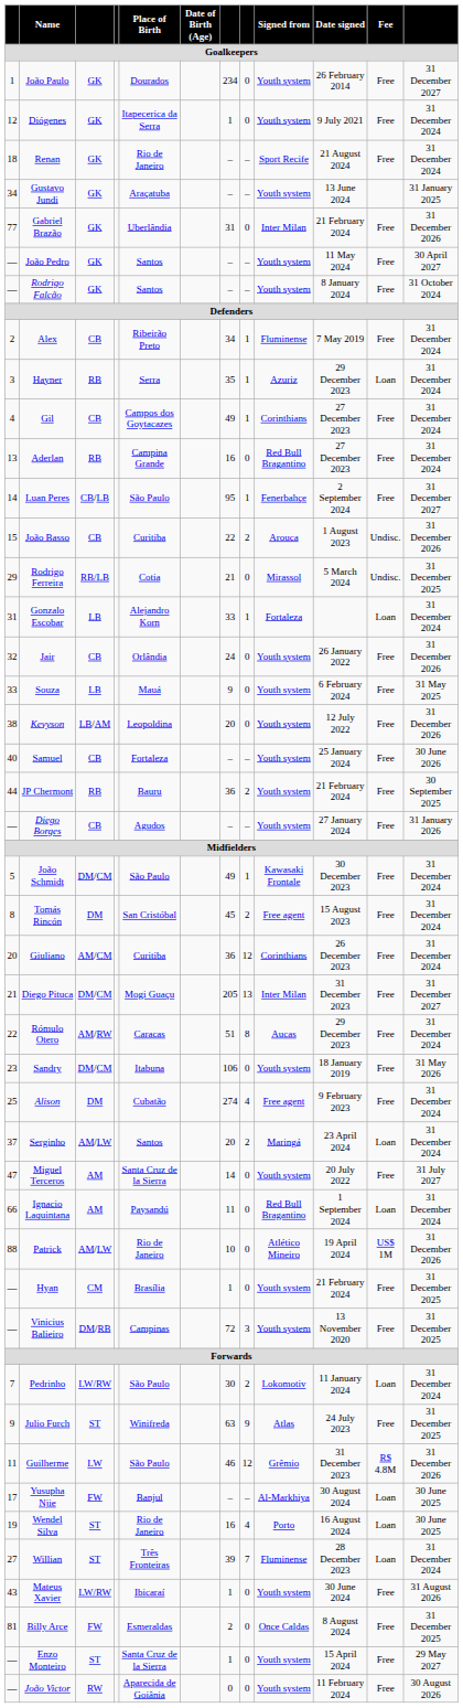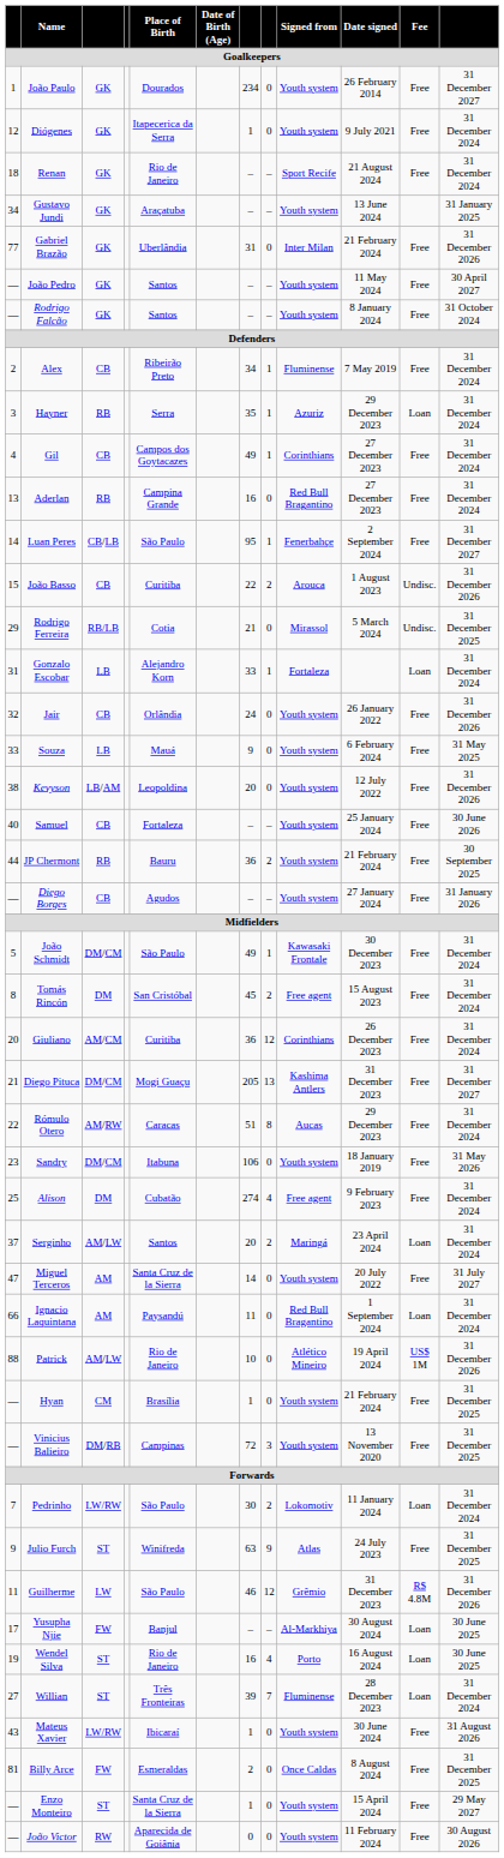 <table class="wikitable sortable" style="text-align:center; font-size:85%; width:100%;">
 <tr>
 <th style="background:#000; color:#fff; text-align:center;"></th>
 <th style="background:#000; color:#fff; text-align:center;">Name</th>
 <th style="background:#000; color:#fff; text-align:center;"></th>
 <th style="background:#000; color:#fff; text-align:center;"></th>
 <th style="background:#000; color:#fff; text-align:center;">Place of Birth</th>
 <th style="background:#000; color:#fff; text-align:center;">Date of Birth (Age)</th>
 <th style="background:#000; color:#fff; text-align:center;"></th>
 <th style="background:#000; color:#fff; text-align:center;"></th>
 <th style="background:#000; color:#fff; text-align:center;">Signed from</th>
 <th style="background:#000; color:#fff; text-align:center;">Date signed</th>
 <th style="background:#000; color:#fff; text-align:center;">Fee</th>
 <th style="background:#000; color:#fff; text-align:center;"></th>
 </tr>
 <tr>
 <th colspan="12" style="background:#dcdcdc; text-align:center;">Goalkeepers</th>
 </tr>
 <tr>
 <td>1</td>
 <td><a href='#'>João Paulo</a></td>
 <td><a href='#'>GK</a></td>
 <td></td>
 <td><a href='#'>Dourados</a> </td>
 <td></td>
 <td>234</td>
 <td>0</td>
 <td><a href='#'>Youth system</a></td>
 <td>26 February 2014</td>
 <td>Free</td>
 <td>31 December 2027</td>
 </tr>
 <tr>
 <td>12</td>
 <td><a href='#'>Diógenes</a></td>
 <td><a href='#'>GK</a></td>
 <td></td>
 <td><a href='#'>Itapecerica da Serra</a> </td>
 <td></td>
 <td>1</td>
 <td>0</td>
 <td><a href='#'>Youth system</a></td>
 <td>9 July 2021</td>
 <td>Free</td>
 <td>31 December 2024</td>
 </tr>
 <tr>
 <td>18</td>
 <td><a href='#'>Renan</a></td>
 <td><a href='#'>GK</a></td>
 <td></td>
 <td><a href='#'>Rio de Janeiro</a> </td>
 <td></td>
 <td>–</td>
 <td>–</td>
 <td><a href='#'>Sport Recife</a></td>
 <td>21 August 2024</td>
 <td>Free</td>
 <td>31 December 2024</td>
 </tr>
 <tr>
 <td>34</td>
 <td><a href='#'>Gustavo Jundi</a></td>
 <td><a href='#'>GK</a></td>
 <td></td>
 <td><a href='#'>Araçatuba</a> </td>
 <td></td>
 <td>–</td>
 <td>–</td>
 <td><a href='#'>Youth system</a></td>
 <td>13 June 2024</td>
 <td></td>
 <td>31 January 2025</td>
 </tr>
 <tr>
 <td>77</td>
 <td><a href='#'>Gabriel Brazão</a></td>
 <td><a href='#'>GK</a></td>
 <td></td>
 <td><a href='#'>Uberlândia</a> </td>
 <td></td>
 <td>31</td>
 <td>0</td>
 <td><a href='#'>Inter Milan</a> </td>
 <td>21 February 2024</td>
 <td>Free</td>
 <td>31 December 2026<br></td>
 </tr>
 <tr>
 <td>—</td>
 <td><a href='#'>João Pedro</a></td>
 <td><a href='#'>GK</a></td>
 <td></td>
 <td><a href='#'>Santos</a> </td>
 <td></td>
 <td>–</td>
 <td>–</td>
 <td><a href='#'>Youth system</a></td>
 <td>11 May 2024</td>
 <td>Free</td>
 <td>30 April 2027</td>
 </tr>
 <tr>
 <td>—</td>
 <td><em><a href='#'>Rodrigo Falcão</a></em></td>
 <td><a href='#'>GK</a></td>
 <td></td>
 <td><a href='#'>Santos</a> </td>
 <td></td>
 <td>–</td>
 <td>–</td>
 <td><a href='#'>Youth system</a></td>
 <td>8 January 2024</td>
 <td>Free</td>
 <td>31 October 2024<br></td>
 </tr>
 <tr>
 <th colspan="12" style="background:#dcdcdc; text-align:center;">Defenders</th>
 </tr>
 <tr>
 <td>2</td>
 <td><a href='#'>Alex</a></td>
 <td><a href='#'>CB</a></td>
 <td></td>
 <td><a href='#'>Ribeirão Preto</a> </td>
 <td></td>
 <td>34</td>
 <td>1</td>
 <td><a href='#'>Fluminense</a></td>
 <td>7 May 2019</td>
 <td>Free</td>
 <td>31 December 2024</td>
 </tr>
 <tr>
 <td>3</td>
 <td><a href='#'>Hayner</a></td>
 <td><a href='#'>RB</a></td>
 <td></td>
 <td><a href='#'>Serra</a> </td>
 <td></td>
 <td>35</td>
 <td>1</td>
 <td><a href='#'>Azuriz</a></td>
 <td>29 December 2023</td>
 <td>Loan</td>
 <td>31 December 2024</td>
 </tr>
 <tr>
 <td>4</td>
 <td><a href='#'>Gil</a></td>
 <td><a href='#'>CB</a></td>
 <td></td>
 <td><a href='#'>Campos dos Goytacazes</a> </td>
 <td></td>
 <td>49</td>
 <td>1</td>
 <td><a href='#'>Corinthians</a></td>
 <td>27 December 2023</td>
 <td>Free</td>
 <td>31 December 2024</td>
 </tr>
 <tr>
 <td>13</td>
 <td><a href='#'>Aderlan</a></td>
 <td><a href='#'>RB</a></td>
 <td></td>
 <td><a href='#'>Campina Grande</a> </td>
 <td></td>
 <td>16</td>
 <td>0</td>
 <td><a href='#'>Red Bull Bragantino</a></td>
 <td>27 December 2023</td>
 <td>Free</td>
 <td>31 December 2024</td>
 </tr>
 <tr>
 <td>14</td>
 <td><a href='#'>Luan Peres</a></td>
 <td><a href='#'>CB</a>/<a href='#'>LB</a></td>
 <td></td>
 <td><a href='#'>São Paulo</a> </td>
 <td></td>
 <td>95</td>
 <td>1</td>
 <td><a href='#'>Fenerbahçe</a> </td>
 <td>2 September 2024</td>
 <td>Free</td>
 <td>31 December 2027</td>
 </tr>
 <tr>
 <td>15</td>
 <td><a href='#'>João Basso</a></td>
 <td><a href='#'>CB</a></td>
 <td></td>
 <td><a href='#'>Curitiba</a> </td>
 <td></td>
 <td>22</td>
 <td>2</td>
 <td><a href='#'>Arouca</a> </td>
 <td>1 August 2023</td>
 <td>Undisc.</td>
 <td>31 December 2026</td>
 </tr>
 <tr>
 <td>29</td>
 <td><a href='#'>Rodrigo Ferreira</a></td>
 <td><a href='#'>RB/LB</a></td>
 <td></td>
 <td><a href='#'>Cotia</a> </td>
 <td></td>
 <td>21</td>
 <td>0</td>
 <td><a href='#'>Mirassol</a></td>
 <td>5 March 2024</td>
 <td>Undisc.</td>
 <td>31 December 2025</td>
 </tr>
 <tr>
 <td>31</td>
 <td><a href='#'>Gonzalo Escobar</a></td>
 <td><a href='#'>LB</a></td>
 <td></td>
 <td><a href='#'>Alejandro Korn</a></td>
 <td></td>
 <td>33</td>
 <td>1</td>
 <td><a href='#'>Fortaleza</a></td>
 <td></td>
 <td>Loan</td>
 <td>31 December 2024</td>
 </tr>
 <tr>
 <td>32</td>
 <td><a href='#'>Jair</a></td>
 <td><a href='#'>CB</a></td>
 <td></td>
 <td><a href='#'>Orlândia</a> </td>
 <td></td>
 <td>24</td>
 <td>0</td>
 <td><a href='#'>Youth system</a></td>
 <td>26 January 2022</td>
 <td>Free</td>
 <td>31 December 2026</td>
 </tr>
 <tr>
 <td>33</td>
 <td><a href='#'>Souza</a></td>
 <td><a href='#'>LB</a></td>
 <td></td>
 <td><a href='#'>Mauá</a> </td>
 <td></td>
 <td>9</td>
 <td>0</td>
 <td><a href='#'>Youth system</a></td>
 <td>6 February 2024</td>
 <td>Free</td>
 <td>31 May 2025</td>
 </tr>
 <tr>
 <td>38</td>
 <td><em><a href='#'>Kevyson</a></em></td>
 <td><a href='#'>LB</a>/<a href='#'>AM</a></td>
 <td></td>
 <td><a href='#'>Leopoldina</a> </td>
 <td></td>
 <td>20</td>
 <td>0</td>
 <td><a href='#'>Youth system</a></td>
 <td>12 July 2022</td>
 <td>Free</td>
 <td>31 December 2026</td>
 </tr>
 <tr>
 <td>40</td>
 <td><a href='#'>Samuel</a></td>
 <td><a href='#'>CB</a></td>
 <td></td>
 <td><a href='#'>Fortaleza</a> </td>
 <td></td>
 <td>–</td>
 <td>–</td>
 <td><a href='#'>Youth system</a></td>
 <td>25 January 2024</td>
 <td>Free</td>
 <td>30 June 2026</td>
 </tr>
 <tr>
 <td>44</td>
 <td><a href='#'>JP Chermont</a></td>
 <td><a href='#'>RB</a></td>
 <td></td>
 <td><a href='#'>Bauru</a> </td>
 <td></td>
 <td>36</td>
 <td>2</td>
 <td><a href='#'>Youth system</a></td>
 <td>21 February 2024</td>
 <td>Free</td>
 <td>30 September 2025</td>
 </tr>
 <tr>
 <td>—</td>
 <td><em><a href='#'>Diego Borges</a></em></td>
 <td><a href='#'>CB</a></td>
 <td></td>
 <td><a href='#'>Agudos</a> </td>
 <td></td>
 <td>–</td>
 <td>–</td>
 <td><a href='#'>Youth system</a></td>
 <td>27 January 2024</td>
 <td>Free</td>
 <td>31 January 2026<br></td>
 </tr>
 <tr>
 <th colspan="12" style="background:#dcdcdc; text-align:center;">Midfielders</th>
 </tr>
 <tr>
 <td>5</td>
 <td><a href='#'>João Schmidt</a></td>
 <td><a href='#'>DM</a>/<a href='#'>CM</a></td>
 <td></td>
 <td><a href='#'>São Paulo</a> </td>
 <td></td>
 <td>49</td>
 <td>1</td>
 <td><a href='#'>Kawasaki Frontale</a> </td>
 <td>30 December 2023</td>
 <td>Free</td>
 <td>31 December 2024</td>
 </tr>
 <tr>
 <td>8</td>
 <td><a href='#'>Tomás Rincón</a></td>
 <td><a href='#'>DM</a></td>
 <td></td>
 <td><a href='#'>San Cristóbal</a></td>
 <td></td>
 <td>45</td>
 <td>2</td>
 <td><a href='#'>Free agent</a></td>
 <td>15 August 2023</td>
 <td>Free</td>
 <td>31 December 2024<br></td>
 </tr>
 <tr>
 <td>20</td>
 <td><a href='#'>Giuliano</a></td>
 <td><a href='#'>AM</a>/<a href='#'>CM</a></td>
 <td></td>
 <td><a href='#'>Curitiba</a> </td>
 <td></td>
 <td>36</td>
 <td>12</td>
 <td><a href='#'>Corinthians</a></td>
 <td>26 December 2023</td>
 <td>Free</td>
 <td>31 December 2024</td>
 </tr>
 <tr>
 <td>21</td>
 <td><a href='#'>Diego Pituca</a></td>
 <td><a href='#'>DM</a>/<a href='#'>CM</a></td>
 <td></td>
 <td><a href='#'>Mogi Guaçu</a> </td>
 <td></td>
 <td>205</td>
 <td>13</td>
-<td><a href='#'>Inter Milan</a> </td>
+<td><a href='#'>Kashima Antlers</a> </td>
 <td>31 December 2023</td>
 <td>Free</td>
 <td>31 December 2027</td>
 </tr>
 <tr>
 <td>22</td>
 <td><a href='#'>Rómulo Otero</a></td>
 <td><a href='#'>AM</a>/<a href='#'>RW</a></td>
 <td></td>
 <td><a href='#'>Caracas</a></td>
 <td></td>
 <td>51</td>
 <td>8</td>
 <td><a href='#'>Aucas</a> </td>
 <td>29 December 2023</td>
 <td>Free</td>
 <td>31 December 2024</td>
 </tr>
 <tr>
 <td>23</td>
 <td><a href='#'>Sandry</a></td>
 <td><a href='#'>DM</a>/<a href='#'>CM</a></td>
 <td></td>
 <td><a href='#'>Itabuna</a> </td>
 <td></td>
 <td>106</td>
 <td>0</td>
 <td><a href='#'>Youth system</a></td>
 <td>18 January 2019</td>
 <td>Free</td>
 <td>31 May 2026</td>
 </tr>
 <tr>
 <td>25</td>
 <td><em><a href='#'>Alison</a></em></td>
 <td><a href='#'>DM</a></td>
 <td></td>
 <td><a href='#'>Cubatão</a> </td>
 <td></td>
 <td>274</td>
 <td>4</td>
 <td><a href='#'>Free agent</a></td>
 <td>9 February 2023</td>
 <td>Free</td>
 <td>31 December 2024</td>
 </tr>
 <tr>
 <td>37</td>
 <td><a href='#'>Serginho</a></td>
 <td><a href='#'>AM</a>/<a href='#'>LW</a></td>
 <td></td>
 <td><a href='#'>Santos</a> </td>
 <td></td>
 <td>20</td>
 <td>2</td>
 <td><a href='#'>Maringá</a></td>
 <td>23 April 2024</td>
 <td>Loan</td>
 <td>31 December 2024</td>
 </tr>
 <tr>
 <td>47</td>
 <td><a href='#'>Miguel Terceros</a></td>
 <td><a href='#'>AM</a></td>
 <td></td>
 <td><a href='#'>Santa Cruz de la Sierra</a></td>
 <td></td>
 <td>14</td>
 <td>0</td>
 <td><a href='#'>Youth system</a></td>
 <td>20 July 2022</td>
 <td>Free</td>
 <td>31 July 2027</td>
 </tr>
 <tr>
 <td>66</td>
 <td><a href='#'>Ignacio Laquintana</a></td>
 <td><a href='#'>AM</a></td>
 <td></td>
 <td><a href='#'>Paysandú</a></td>
 <td></td>
 <td>11</td>
 <td>0</td>
 <td><a href='#'>Red Bull Bragantino</a></td>
 <td>1 September 2024</td>
 <td>Loan</td>
 <td>31 December 2024</td>
 </tr>
 <tr>
 <td>88</td>
 <td><a href='#'>Patrick</a></td>
 <td><a href='#'>AM</a>/<a href='#'>LW</a></td>
 <td></td>
 <td><a href='#'>Rio de Janeiro</a> </td>
 <td></td>
 <td>10</td>
 <td>0</td>
 <td><a href='#'>Atlético Mineiro</a></td>
 <td>19 April 2024</td>
 <td><a href='#'>US$</a> 1M</td>
 <td>31 December 2026</td>
 </tr>
 <tr>
 <td>—</td>
 <td><a href='#'>Hyan</a></td>
 <td><a href='#'>CM</a></td>
 <td></td>
 <td><a href='#'>Brasília</a> </td>
 <td></td>
 <td>1</td>
 <td>0</td>
 <td><a href='#'>Youth system</a></td>
 <td>21 February 2024</td>
 <td>Free</td>
 <td>31 December 2025</td>
 </tr>
 <tr>
 <td>—</td>
 <td><a href='#'>Vinicius Balieiro</a></td>
 <td><a href='#'>DM</a>/<a href='#'>RB</a></td>
 <td></td>
 <td><a href='#'>Campinas</a> </td>
 <td></td>
 <td>72</td>
 <td>3</td>
 <td><a href='#'>Youth system</a></td>
 <td>13 November 2020</td>
 <td>Free</td>
 <td>31 December 2025<br></td>
 </tr>
 <tr>
 <th colspan="12" style="background:#dcdcdc; text-align=center;">Forwards</th>
 </tr>
 <tr>
 <td>7</td>
 <td><a href='#'>Pedrinho</a></td>
 <td><a href='#'>LW/RW</a></td>
 <td></td>
 <td><a href='#'>São Paulo</a> </td>
 <td></td>
 <td>30</td>
 <td>2</td>
 <td><a href='#'>Lokomotiv</a> </td>
 <td>11 January 2024</td>
 <td>Loan</td>
 <td>31 December 2024</td>
 </tr>
 <tr>
 <td>9</td>
 <td><a href='#'>Julio Furch</a></td>
 <td><a href='#'>ST</a></td>
 <td></td>
 <td><a href='#'>Winifreda</a></td>
 <td></td>
 <td>63</td>
 <td>9</td>
 <td><a href='#'>Atlas</a> </td>
 <td>24 July 2023</td>
 <td>Free</td>
 <td>31 December 2025</td>
 </tr>
 <tr>
 <td>11</td>
 <td><a href='#'>Guilherme</a></td>
 <td><a href='#'>LW</a></td>
 <td></td>
 <td><a href='#'>São Paulo</a> </td>
 <td></td>
 <td>46</td>
 <td>12</td>
 <td><a href='#'>Grêmio</a></td>
 <td>31 December 2023</td>
 <td><a href='#'>R$</a> 4.8M</td>
 <td>31 December 2026</td>
 </tr>
 <tr>
 <td>17</td>
 <td><a href='#'>Yusupha Njie</a></td>
 <td><a href='#'>FW</a></td>
 <td></td>
 <td><a href='#'>Banjul</a></td>
 <td></td>
 <td>–</td>
 <td>–</td>
 <td><a href='#'>Al-Markhiya</a> </td>
 <td>30 August 2024</td>
 <td>Loan</td>
 <td>30 June 2025</td>
 </tr>
 <tr>
 <td>19</td>
 <td><a href='#'>Wendel Silva</a></td>
 <td><a href='#'>ST</a></td>
 <td></td>
 <td><a href='#'>Rio de Janeiro</a> </td>
 <td></td>
 <td>16</td>
 <td>4</td>
 <td><a href='#'>Porto</a> </td>
 <td>16 August 2024</td>
 <td>Loan</td>
 <td>30 June 2025</td>
 </tr>
 <tr>
 <td>27</td>
 <td><a href='#'>Willian</a></td>
 <td><a href='#'>ST</a></td>
 <td></td>
 <td><a href='#'>Três Fronteiras</a> </td>
 <td></td>
 <td>39</td>
 <td>7</td>
 <td><a href='#'>Fluminense</a></td>
 <td>28 December 2023</td>
 <td>Loan</td>
 <td>31 December 2024<br></td>
 </tr>
 <tr>
 <td>43</td>
 <td><a href='#'>Mateus Xavier</a></td>
 <td><a href='#'>LW/RW</a></td>
 <td></td>
 <td><a href='#'>Ibicaraí</a> </td>
 <td></td>
 <td>1</td>
 <td>0</td>
 <td><a href='#'>Youth system</a></td>
 <td>30 June 2024</td>
 <td>Free</td>
 <td>31 August 2026</td>
 </tr>
 <tr>
 <td>81</td>
 <td><a href='#'>Billy Arce</a></td>
 <td><a href='#'>FW</a></td>
 <td></td>
 <td><a href='#'>Esmeraldas</a></td>
 <td></td>
 <td>2</td>
 <td>0</td>
 <td><a href='#'>Once Caldas</a> </td>
 <td>8 August 2024</td>
 <td>Free</td>
 <td>31 December 2025</td>
 </tr>
 <tr>
 <td>—</td>
 <td><a href='#'>Enzo Monteiro</a></td>
 <td><a href='#'>ST</a></td>
 <td></td>
 <td><a href='#'>Santa Cruz de la Sierra</a></td>
 <td></td>
 <td>1</td>
 <td>0</td>
 <td><a href='#'>Youth system</a></td>
 <td>15 April 2024</td>
 <td>Free</td>
 <td>29 May 2027</td>
 </tr>
 <tr>
 <td>—</td>
 <td><em><a href='#'>João Victor</a></em></td>
 <td><a href='#'>RW</a></td>
 <td></td>
 <td><a href='#'>Aparecida de Goiânia</a> </td>
 <td></td>
 <td>0</td>
 <td>0</td>
 <td><a href='#'>Youth system</a></td>
 <td>11 February 2024</td>
 <td>Free</td>
 <td>30 August 2026<br></td>
 </tr>
 </table>
